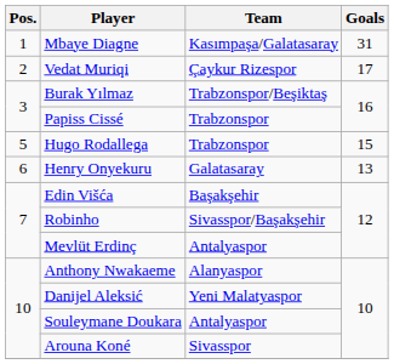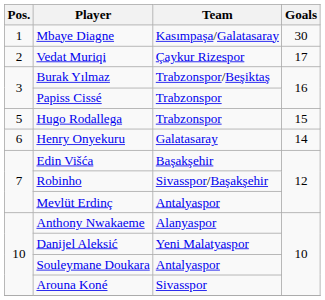 <table class="wikitable">
 <tr>
 <th>Pos.</th>
 <th>Player</th>
 <th>Team</th>
 <th>Goals</th>
 </tr>
 <tr>
 <td rowspan=1 align=center>1</td>
 <td> <a href='#'>Mbaye Diagne</a></td>
 <td><a href='#'>Kasımpaşa</a>/<a href='#'>Galatasaray</a></td>
-<td rowspan=1 align=center>31</td>
+<td rowspan=1 align=center>30</td>
 </tr>
 <tr>
 <td rowspan=1 align=center>2</td>
 <td> <a href='#'>Vedat Muriqi</a></td>
 <td><a href='#'>Çaykur Rizespor</a></td>
 <td rowspan=1 align=center>17</td>
 </tr>
 <tr>
 <td rowspan=2 align=center>3</td>
 <td> <a href='#'>Burak Yılmaz</a></td>
 <td><a href='#'>Trabzonspor</a>/<a href='#'>Beşiktaş</a></td>
 <td rowspan=2 align=center>16</td>
 </tr>
 <tr>
 <td> <a href='#'>Papiss Cissé</a></td>
 <td><a href='#'>Trabzonspor</a></td>
 </tr>
 <tr>
 <td rowspan=1 align=center>5</td>
 <td> <a href='#'>Hugo Rodallega</a></td>
 <td><a href='#'>Trabzonspor</a></td>
 <td rowspan=1 align=center>15</td>
 </tr>
 <tr>
 <td rowspan=1 align=center>6</td>
 <td> <a href='#'>Henry Onyekuru</a></td>
 <td><a href='#'>Galatasaray</a></td>
-<td rowspan=1 align=center>13</td>
+<td rowspan=1 align=center>14</td>
 </tr>
 <tr>
 <td rowspan=3 align=center>7</td>
 <td> <a href='#'>Edin Višća</a></td>
 <td><a href='#'>Başakşehir</a></td>
 <td rowspan=3 align=center>12</td>
 </tr>
 <tr>
 <td> <a href='#'>Robinho</a></td>
 <td><a href='#'>Sivasspor</a>/<a href='#'>Başakşehir</a></td>
 </tr>
 <tr>
 <td> <a href='#'>Mevlüt Erdinç</a></td>
 <td><a href='#'>Antalyaspor</a></td>
 </tr>
 <tr>
 <td rowspan=4 align=center>10</td>
 <td> <a href='#'>Anthony Nwakaeme</a></td>
 <td><a href='#'>Alanyaspor</a></td>
 <td rowspan=4 align=center>10</td>
 </tr>
 <tr>
 <td> <a href='#'>Danijel Aleksić</a></td>
 <td><a href='#'>Yeni Malatyaspor</a></td>
 </tr>
 <tr>
 <td> <a href='#'>Souleymane Doukara</a></td>
 <td><a href='#'>Antalyaspor</a></td>
 </tr>
 <tr>
 <td> <a href='#'>Arouna Koné</a></td>
 <td><a href='#'>Sivasspor</a></td>
 </tr>
 <tr>
 </tr>
 </table>
